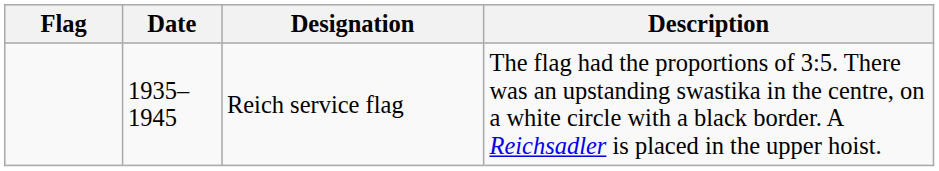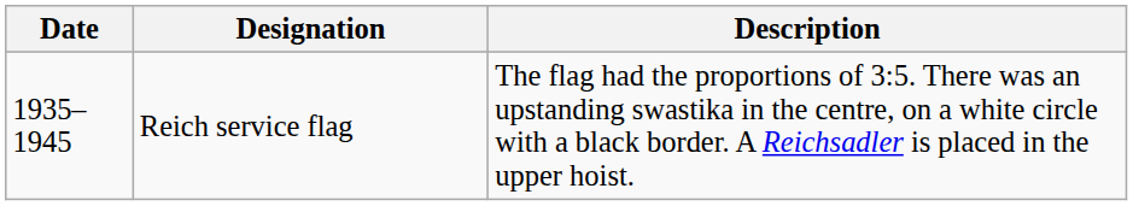 <table class="wikitable">
 <tr>
-<th width="110">Flag</th>
 <th width="75">Date</th>
 <th width="250">Designation</th>
 <th width="500">Description</th>
 </tr>
 <tr>
-<td></td>
 <td>1935–1945</td>
 <td>Reich service flag</td>
 <td>The flag had the proportions of 3:5. There was an upstanding swastika in the centre, on a white circle with a black border. A <em><a href='#'>Reichsadler</a></em> is placed in the upper hoist.</td>
 </tr>
 </table>
